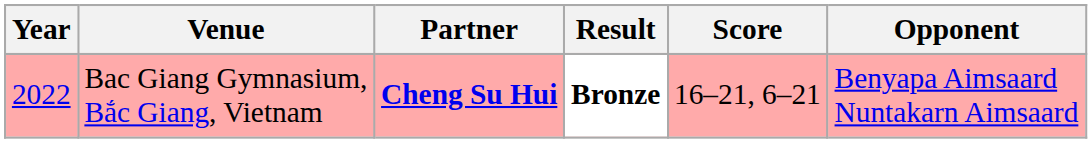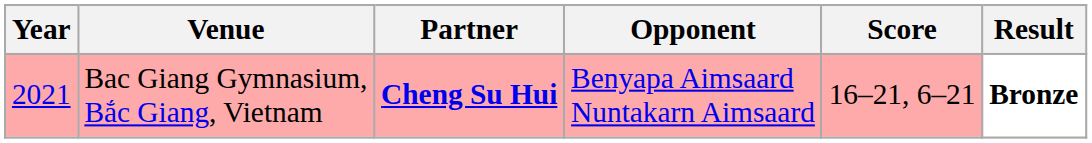 <table class="sortable wikitable" style="font-size: 90%;">
 <tr>
 <th>Year</th>
 <th>Venue</th>
 <th>Partner</th>
+<th>Opponent</th>
+<th>Score</th>
 <th>Result</th>
-<th>Score</th>
-<th>Opponent</th>
 </tr>
 <tr style="background:#FFAAAA">
-<td align="center"><a href='#'>2022</a></td>
+<td align="center"><a href='#'>2021</a></td>
 <td align="left">Bac Giang Gymnasium,<br><a href='#'>Bắc Giang</a>, Vietnam</td>
 <td align="left"><strong> <a href='#'>Cheng Su Hui</a></strong></td>
+<td align="left"> <a href='#'>Benyapa Aimsaard</a><br> <a href='#'>Nuntakarn Aimsaard</a></td>
+<td align="left">16–21, 6–21</td>
 <td style="text-align:left; background:white"> <strong>Bronze</strong></td>
-<td align="left">16–21, 6–21</td>
-<td align="left"> <a href='#'>Benyapa Aimsaard</a><br> <a href='#'>Nuntakarn Aimsaard</a></td>
 </tr>
 </table>
